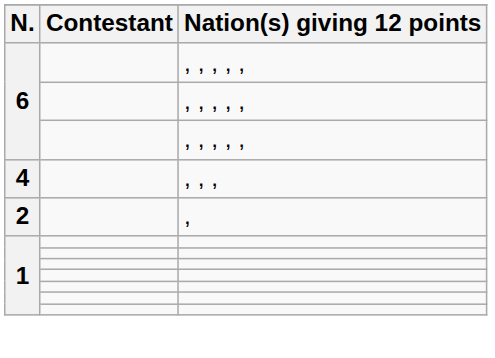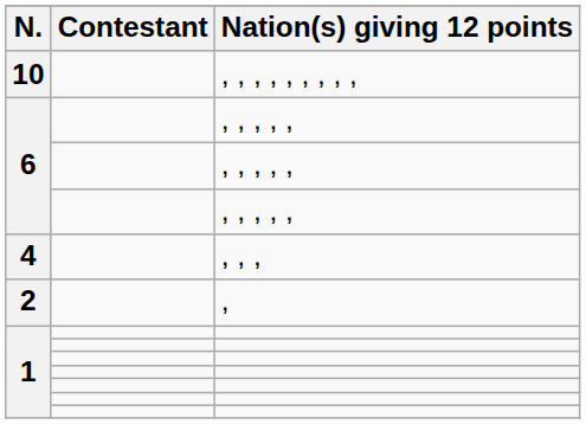 <table class="wikitable plainrowheaders">
 <tr>
 </tr>
 <tr>
 <th scope="col">N.</th>
 <th scope="col">Contestant</th>
 <th scope="col">Nation(s) giving 12 points</th>
+</tr>
+<tr>
+<th scope="row">10</th>
+<td></td>
+<td>, , , , , , , , , </td>
 </tr>
 <tr>
 <th scope="row" rowspan="3">6</th>
 <td></td>
 <td>, <strong></strong>, , <strong></strong>, , </td>
 </tr>
 <tr>
 <td></td>
 <td>, , , , , </td>
 </tr>
 <tr>
 <td></td>
 <td>, , , <strong></strong>, , </td>
 </tr>
 <tr>
 <th scope="row">4</th>
 <td></td>
 <td>, , , </td>
 </tr>
 <tr>
 <th scope="row">2</th>
 <td></td>
 <td>, </td>
 </tr>
 <tr>
 <th scope="row" rowspan="7">1</th>
 <td></td>
 <td><strong></strong></td>
 </tr>
 <tr>
 <td></td>
 <td><strong></strong></td>
 </tr>
 <tr>
 <td></td>
 <td></td>
 </tr>
 <tr>
 <td></td>
 <td><strong></strong></td>
 </tr>
 <tr>
 <td></td>
 <td></td>
 </tr>
 <tr>
 <td></td>
 <td><strong></strong></td>
 </tr>
 <tr>
 <td></td>
 <td><strong></strong></td>
 </tr>
 </table>
